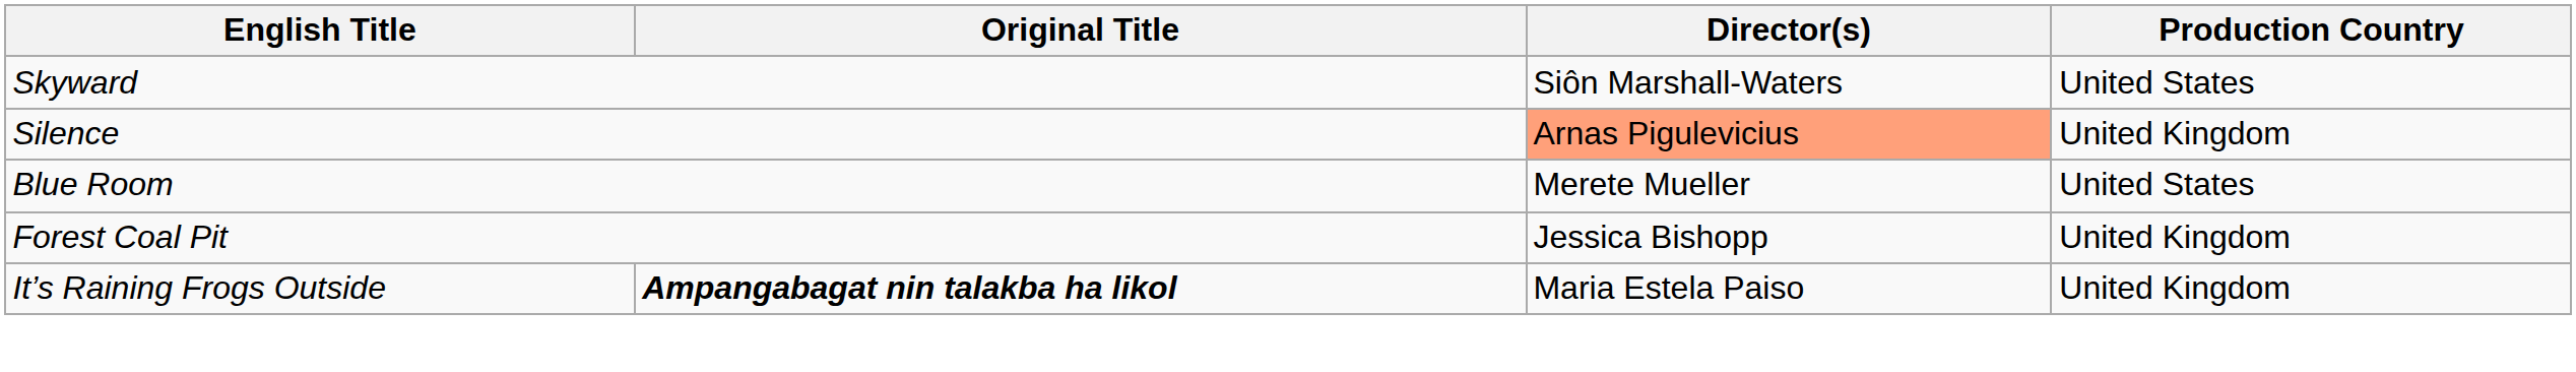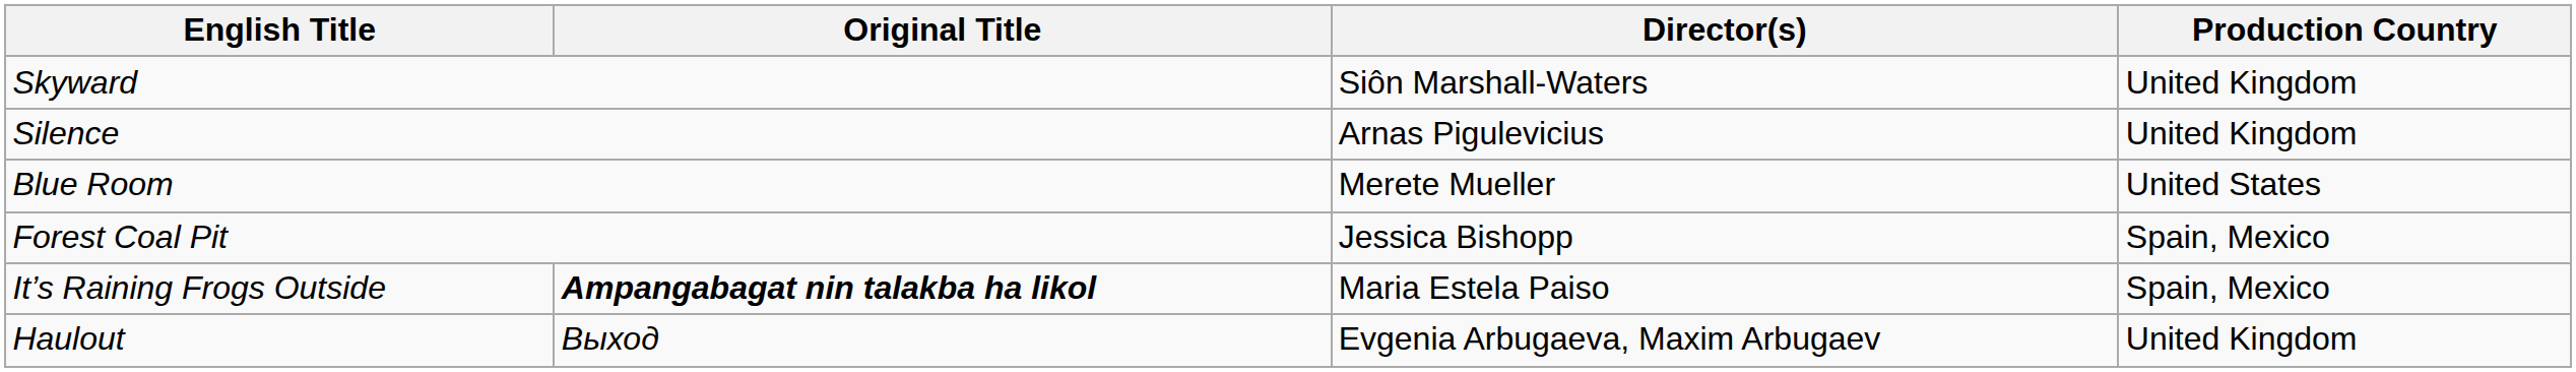 <table class="sortable wikitable" style="width:100%; margin-bottom:4px">
 <tr>
 <th>English Title</th>
 <th>Original Title</th>
 <th>Director(s)</th>
 <th>Production Country</th>
 </tr>
 <tr>
 <td colspan="2"><em>Skyward</em></td>
 <td>Siôn Marshall-Waters</td>
-<td>United States</td>
+<td>United Kingdom</td>
 </tr>
 <tr>
 <td colspan="2"><em>Silence</em></td>
-<td style="background: lightsalmon;">Arnas Pigulevicius</td>
+<td>Arnas Pigulevicius</td>
 <td>United Kingdom</td>
 </tr>
 <tr>
 <td colspan="2"><em>Blue Room</em></td>
 <td>Merete Mueller</td>
 <td>United States</td>
 </tr>
 <tr>
 <td colspan="2"><em>Forest Coal Pit</em></td>
 <td>Jessica Bishopp</td>
-<td>United Kingdom</td>
+<td>Spain, Mexico</td>
 </tr>
 <tr>
 <td><em>It’s Raining Frogs Outside</em></td>
 <td><strong><em>Ampangabagat nin talakba ha likol</em></strong></td>
 <td>Maria Estela Paiso</td>
+<td>Spain, Mexico</td>
+</tr>
+<tr>
+<td><em>Haulout</em></td>
+<td><em>Выход</em></td>
+<td>Evgenia Arbugaeva, Maxim Arbugaev</td>
 <td>United Kingdom</td>
 </tr>
 </table>
